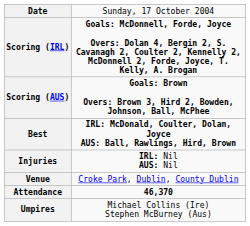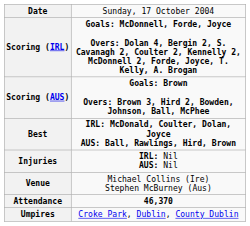 <table class="wikitable">
 <tr>
 <th>Date</th>
 <td style="width:275px; text-align:center;">Sunday, 17 October 2004</td>
 </tr>
 <tr>
 <th>Scoring (<a href='#'>IRL</a>)</th>
 <td style="width:275px; text-align:center;"><strong>Goals: McDonnell, Forde, Joyce</strong> <br><br><strong>Overs: Dolan 4, Bergin 2, S. Cavanagh 2, Coulter 2, Kennelly 2, McDonnell 2, Forde, Joyce, T. Kelly, A. Brogan</strong></td>
 </tr>
 <tr>
 <th>Scoring (<a href='#'>AUS</a>)</th>
 <td style="width:275px; text-align:center;"><strong>Goals: Brown</strong>  <br><br><strong>Overs: Brown 3, Hird 2, Bowden, Johnson, Ball, McPhee</strong></td>
 </tr>
 <tr>
 <th>Best</th>
 <td style="width:275px; text-align:center;"><strong>IRL: McDonald, Coulter, Dolan, Joyce</strong> <br> <strong>AUS: Ball, Rawlings, Hird, Brown</strong></td>
 </tr>
 <tr>
 <th>Injuries</th>
 <td style="width:275px; text-align:center;"><strong>IRL:</strong> Nil <br> <strong>AUS:</strong> Nil</td>
 </tr>
 <tr>
 <th>Venue</th>
-<td style="width:275px; text-align:center;"><a href='#'>Croke Park</a>, <a href='#'>Dublin</a>, <a href='#'>County Dublin</a></td>
+<td style="width:275px; text-align:center;">Michael Collins (Ire) <br> Stephen McBurney (Aus)</td>
 </tr>
 <tr>
 <th>Attendance</th>
 <td style="width:275px; text-align:center;"><strong>46,370</strong></td>
 </tr>
 <tr>
 <th>Umpires</th>
-<td style="width:275px; text-align:center;">Michael Collins (Ire) <br> Stephen McBurney (Aus)</td>
+<td style="width:275px; text-align:center;"><a href='#'>Croke Park</a>, <a href='#'>Dublin</a>, <a href='#'>County Dublin</a></td>
 </tr>
 </table>
